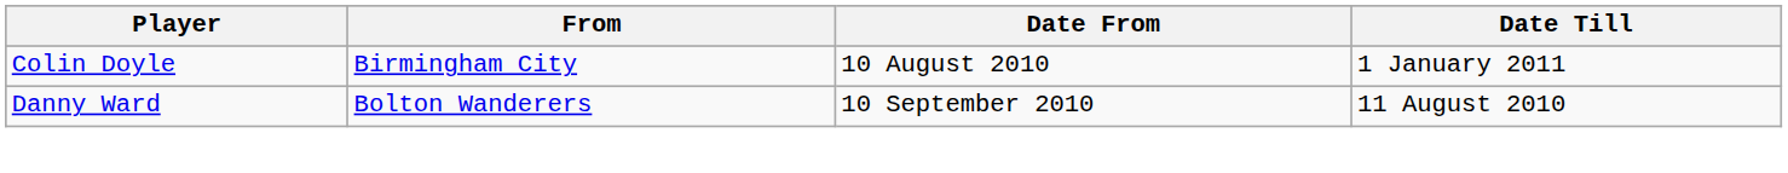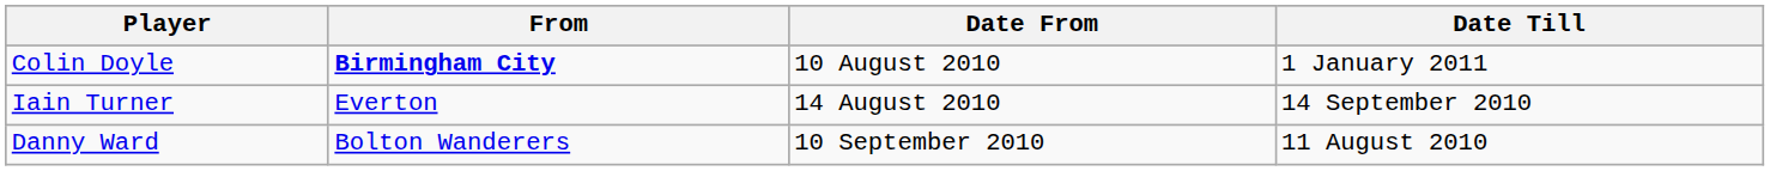 <table class="wikitable sortable" style="text-align:center; font-size:95%; width:70%; text-align:left">
 <tr>
 <th>Player</th>
 <th>From</th>
 <th>Date From</th>
 <th>Date Till</th>
 </tr>
 <tr>
 <td> <a href='#'>Colin Doyle</a></td>
-<td><a href='#'>Birmingham City</a></td>
+<td><strong><a href='#'>Birmingham City</a></strong></td>
 <td>10 August 2010</td>
 <td>1 January 2011</td>
+</tr>
+<tr>
+<td> <a href='#'>Iain Turner</a></td>
+<td><a href='#'>Everton</a></td>
+<td>14 August 2010</td>
+<td>14 September 2010</td>
 </tr>
 <tr>
 <td> <a href='#'>Danny Ward</a></td>
 <td><a href='#'>Bolton Wanderers</a></td>
 <td>10 September 2010</td>
 <td>11 August 2010</td>
 </tr>
 </table>
